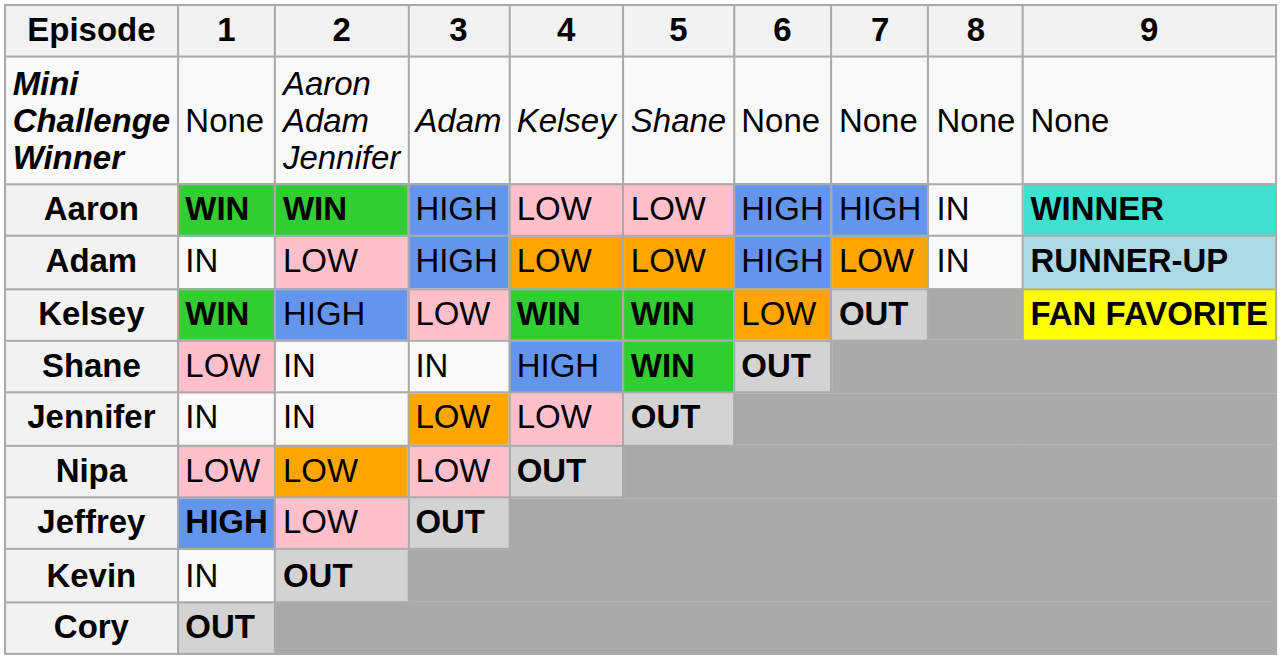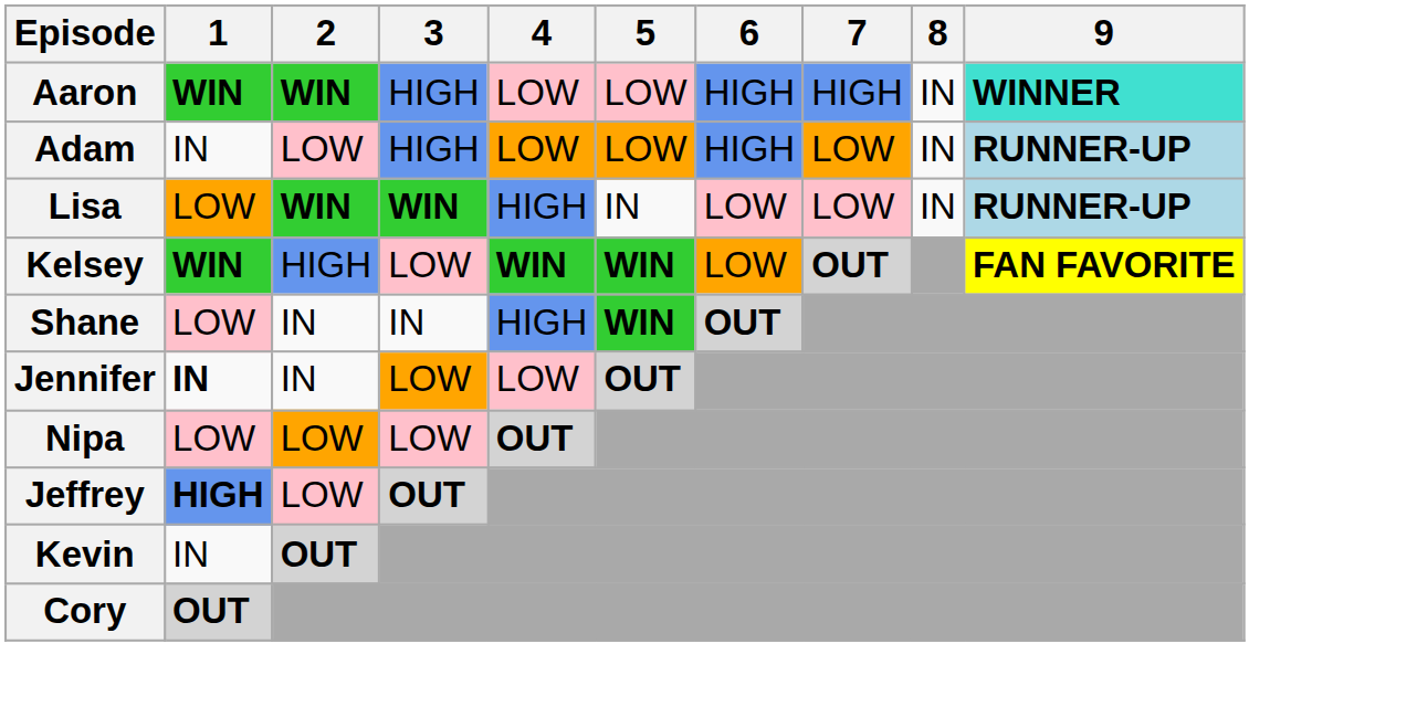 <table class="wikitable" align=>
 <tr>
 <th>Episode</th>
 <th>1</th>
 <th>2</th>
 <th>3</th>
 <th>4</th>
 <th>5</th>
 <th>6</th>
 <th>7</th>
 <th>8</th>
 <th>9</th>
-</tr>
-<tr>
-<td><strong><em>Mini</em></strong><br><strong><em>Challenge</em></strong><br><strong><em>Winner</em></strong></td>
-<td>None</td>
-<td><em>Aaron</em><br><em>Adam</em><br><em>Jennifer</em></td>
-<td><em>Adam</em></td>
-<td><em>Kelsey</em></td>
-<td><em>Shane</em></td>
-<td>None</td>
-<td>None</td>
-<td>None</td>
-<td>None</td>
 </tr>
 <tr>
 <th>Aaron</th>
 <td style="background:limegreen;"><strong>WIN</strong></td>
 <td style="background:limegreen;"><strong>WIN</strong></td>
 <td style="background:cornflowerblue;">HIGH</td>
 <td style="background:pink;">LOW</td>
 <td style="background:pink;">LOW</td>
 <td style="background:cornflowerblue;">HIGH</td>
 <td style="background:cornflowerblue;">HIGH</td>
 <td style="background:offwhite;">IN</td>
 <td style="background:turquoise;"><strong>WINNER</strong></td>
 </tr>
 <tr>
 <th>Adam</th>
 <td style="background:offwhite;">IN</td>
 <td style="background:pink;">LOW</td>
 <td style="background:cornflowerblue;">HIGH</td>
 <td style="background:orange;">LOW</td>
 <td style="background:orange;">LOW</td>
 <td style="background:cornflowerblue;">HIGH</td>
 <td style="background:orange;">LOW</td>
+<td style="background:offwhite;">IN</td>
+<td style="background:lightblue;"><strong>RUNNER-UP</strong></td>
+</tr>
+<tr>
+<th>Lisa</th>
+<td style="background:orange;">LOW</td>
+<td style="background:limegreen;"><strong>WIN</strong></td>
+<td style="background:limegreen;"><strong>WIN</strong></td>
+<td style="background:cornflowerblue;">HIGH</td>
+<td style="background:offwhite;">IN</td>
+<td style="background:pink;">LOW</td>
+<td style="background:pink;">LOW</td>
 <td style="background:offwhite;">IN</td>
 <td style="background:lightblue;"><strong>RUNNER-UP</strong></td>
 </tr>
 <tr>
 <th>Kelsey</th>
 <td style="background:limegreen;"><strong>WIN</strong></td>
 <td style="background:cornflowerblue;">HIGH</td>
 <td style="background:pink;">LOW</td>
 <td style="background:limegreen;"><strong>WIN</strong></td>
 <td style="background:limegreen;"><strong>WIN</strong></td>
 <td style="background:orange;">LOW</td>
 <td style="background:lightgray;"><strong>OUT</strong></td>
 <td style="background:darkgray;"></td>
 <td style="background:yellow;"><strong>FAN FAVORITE</strong></td>
 </tr>
 <tr>
 <th>Shane</th>
 <td style="background:pink;">LOW</td>
 <td style="background:offwhite;">IN</td>
 <td style="background:offwhite;">IN</td>
 <td style="background:cornflowerblue;">HIGH</td>
 <td style="background:limegreen;"><strong>WIN</strong></td>
 <td style="background:lightgray;"><strong>OUT</strong></td>
 <td colspan=3 style="background:darkgray;"></td>
 </tr>
 <tr>
 <th>Jennifer</th>
-<td style="background:offwhite;">IN</td>
+<td style="background:offwhite;"><strong>IN</strong></td>
 <td style="background:offwhite;">IN</td>
 <td style="background:orange;">LOW</td>
 <td style="background:pink;">LOW</td>
 <td style="background:lightgray;"><strong>OUT</strong></td>
 <td colspan=4 style="background:darkgray;"></td>
 </tr>
 <tr>
 <th>Nipa</th>
 <td style="background:pink;">LOW</td>
 <td style="background:orange;">LOW</td>
 <td style="background:pink;">LOW</td>
 <td style="background:lightgray;"><strong>OUT</strong></td>
 <td colspan=5 style="background:darkgray;"></td>
 </tr>
 <tr>
 <th>Jeffrey</th>
 <td style="background:cornflowerblue;"><strong>HIGH</strong></td>
 <td style="background:pink;">LOW</td>
 <td style="background:lightgray;"><strong>OUT</strong></td>
 <td colspan=6 style="background:darkgray;"></td>
 </tr>
 <tr>
 <th>Kevin</th>
 <td style="background:offwhite;">IN</td>
 <td style="background:lightgray;"><strong>OUT</strong></td>
 <td colspan=7 style="background:darkgray;"></td>
 </tr>
 <tr>
 <th>Cory</th>
 <td style="background:lightgray;"><strong>OUT</strong></td>
 <td colspan=8 style="background:darkgray;"></td>
 </tr>
 </table>
